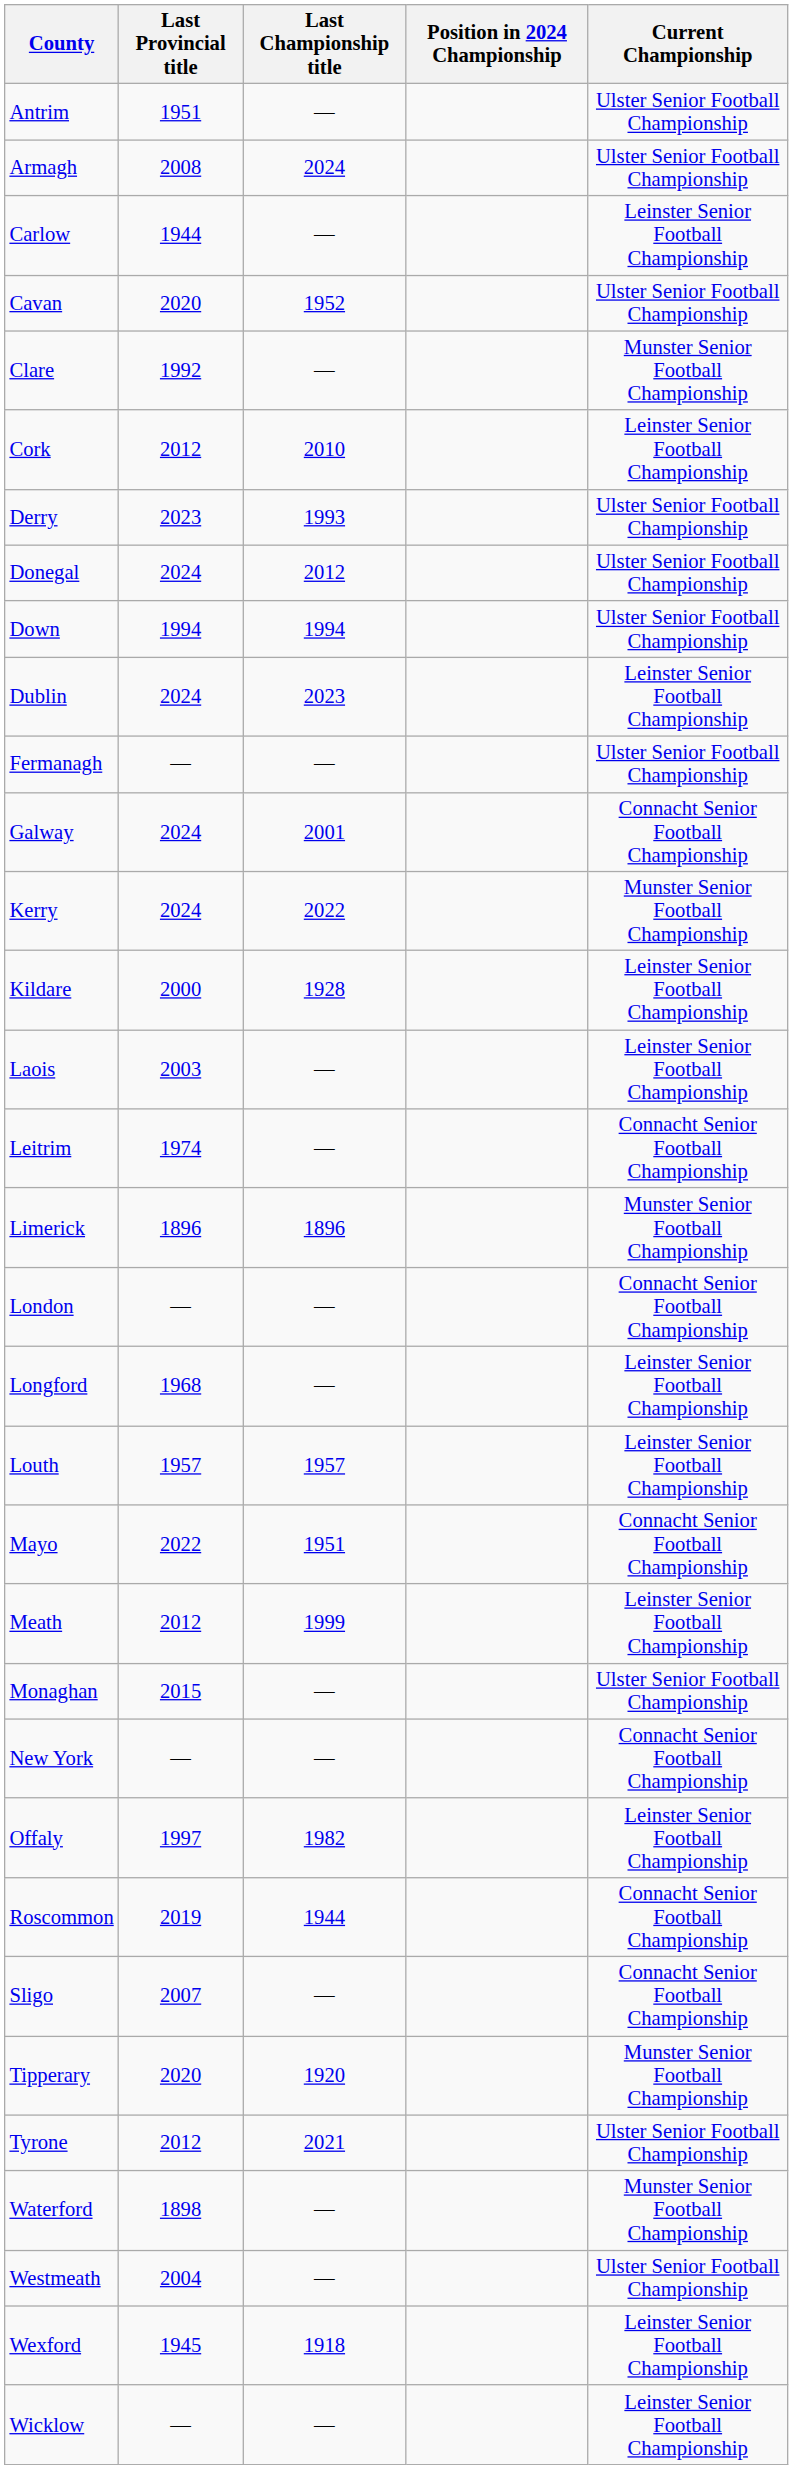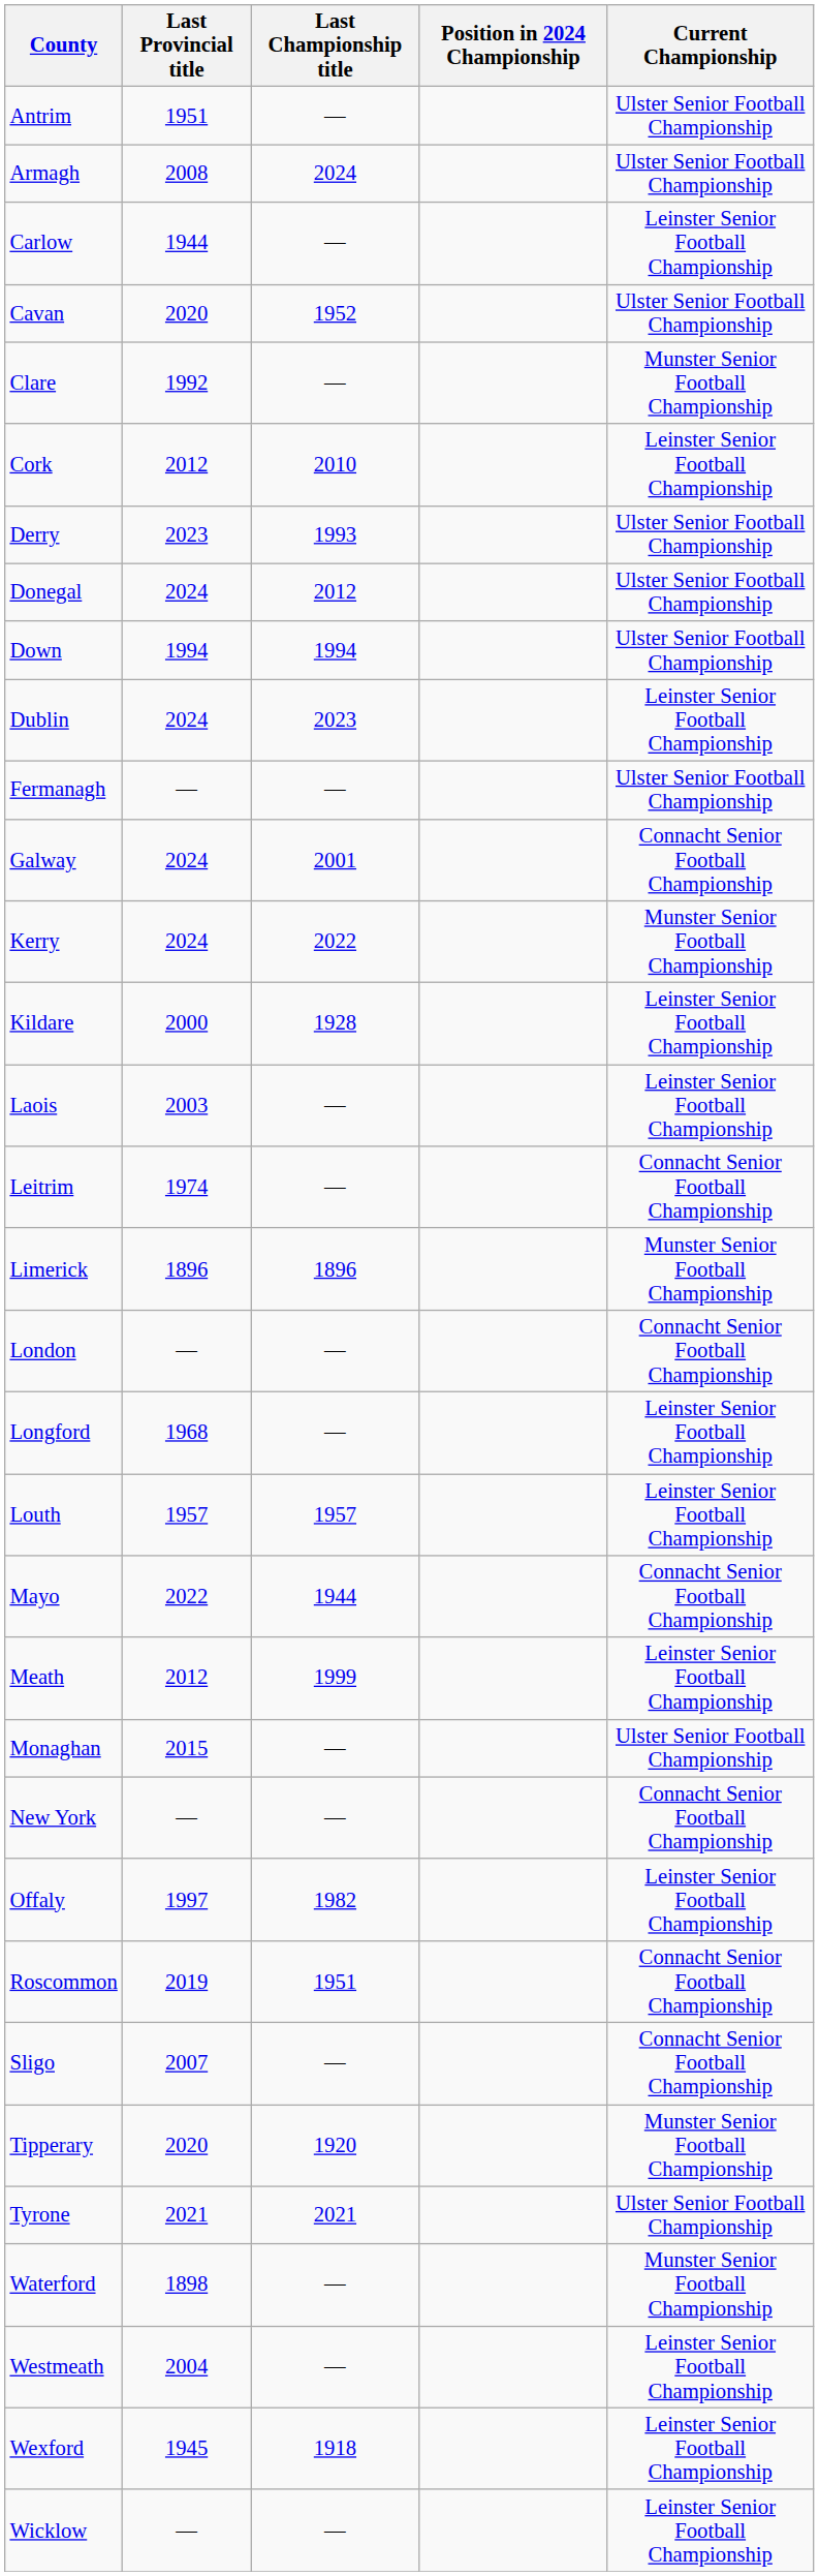 <table class="wikitable sortable" style="text-align:center">
 <tr>
 <th><a href='#'>County</a></th>
 <th>Last Provincial title</th>
 <th>Last Championship title</th>
 <th>Position in <a href='#'>2024</a> Championship</th>
 <th>Current Championship</th>
 </tr>
 <tr>
 <td style="text-align:left"> <a href='#'>Antrim</a></td>
 <td><a href='#'>1951</a></td>
 <td>—</td>
 <td></td>
 <td><a href='#'>Ulster Senior Football Championship</a></td>
 </tr>
 <tr>
 <td style="text-align:left"> <a href='#'>Armagh</a></td>
 <td><a href='#'>2008</a></td>
 <td><a href='#'>2024</a></td>
 <td></td>
 <td><a href='#'>Ulster Senior Football Championship</a></td>
 </tr>
 <tr>
 <td style="text-align:left"> <a href='#'>Carlow</a></td>
 <td><a href='#'>1944</a></td>
 <td>—</td>
 <td></td>
 <td><a href='#'>Leinster Senior Football Championship</a></td>
 </tr>
 <tr>
 <td style="text-align:left"> <a href='#'>Cavan</a></td>
 <td><a href='#'>2020</a></td>
 <td><a href='#'>1952</a></td>
 <td></td>
 <td><a href='#'>Ulster Senior Football Championship</a></td>
 </tr>
 <tr>
 <td style="text-align:left"> <a href='#'>Clare</a></td>
 <td><a href='#'>1992</a></td>
 <td>—</td>
 <td></td>
 <td><a href='#'>Munster Senior Football Championship</a></td>
 </tr>
 <tr>
 <td style="text-align:left"> <a href='#'>Cork</a></td>
 <td><a href='#'>2012</a></td>
 <td><a href='#'>2010</a></td>
 <td></td>
 <td><a href='#'>Leinster Senior Football Championship</a></td>
 </tr>
 <tr>
 <td style="text-align:left"> <a href='#'>Derry</a></td>
 <td><a href='#'>2023</a></td>
 <td><a href='#'>1993</a></td>
 <td></td>
 <td><a href='#'>Ulster Senior Football Championship</a></td>
 </tr>
 <tr>
 <td style="text-align:left"> <a href='#'>Donegal</a></td>
 <td><a href='#'>2024</a></td>
 <td><a href='#'>2012</a></td>
 <td></td>
 <td><a href='#'>Ulster Senior Football Championship</a></td>
 </tr>
 <tr>
 <td style="text-align:left"> <a href='#'>Down</a></td>
 <td><a href='#'>1994</a></td>
 <td><a href='#'>1994</a></td>
 <td></td>
 <td><a href='#'>Ulster Senior Football Championship</a></td>
 </tr>
 <tr>
 <td style="text-align:left"> <a href='#'>Dublin</a></td>
 <td><a href='#'>2024</a></td>
 <td><a href='#'>2023</a></td>
 <td></td>
 <td><a href='#'>Leinster Senior Football Championship</a></td>
 </tr>
 <tr>
 <td style="text-align:left"><a href='#'>Fermanagh</a></td>
 <td>—</td>
 <td>—</td>
 <td></td>
 <td><a href='#'>Ulster Senior Football Championship</a></td>
 </tr>
 <tr>
 <td style="text-align:left"> <a href='#'>Galway</a></td>
 <td><a href='#'>2024</a></td>
 <td><a href='#'>2001</a></td>
 <td></td>
 <td><a href='#'>Connacht Senior Football Championship</a></td>
 </tr>
 <tr>
 <td style="text-align:left"> <a href='#'>Kerry</a></td>
 <td><a href='#'>2024</a></td>
 <td><a href='#'>2022</a></td>
 <td></td>
 <td><a href='#'>Munster Senior Football Championship</a></td>
 </tr>
 <tr>
 <td style="text-align:left"> <a href='#'>Kildare</a></td>
 <td><a href='#'>2000</a></td>
 <td><a href='#'>1928</a></td>
 <td></td>
 <td><a href='#'>Leinster Senior Football Championship</a></td>
 </tr>
 <tr>
 <td style="text-align:left"> <a href='#'>Laois</a></td>
 <td><a href='#'>2003</a></td>
 <td>—</td>
 <td></td>
 <td><a href='#'>Leinster Senior Football Championship</a></td>
 </tr>
 <tr>
 <td style="text-align:left"> <a href='#'>Leitrim</a></td>
 <td><a href='#'>1974</a></td>
 <td>—</td>
 <td></td>
 <td><a href='#'>Connacht Senior Football Championship</a></td>
 </tr>
 <tr>
 <td style="text-align:left"> <a href='#'>Limerick</a></td>
 <td><a href='#'>1896</a></td>
 <td><a href='#'>1896</a></td>
 <td></td>
 <td><a href='#'>Munster Senior Football Championship</a></td>
 </tr>
 <tr>
 <td style="text-align:left"> <a href='#'>London</a></td>
 <td>—</td>
 <td>—</td>
 <td></td>
 <td><a href='#'>Connacht Senior Football Championship</a></td>
 </tr>
 <tr>
 <td style="text-align:left"> <a href='#'>Longford</a></td>
 <td><a href='#'>1968</a></td>
 <td>—</td>
 <td></td>
 <td><a href='#'>Leinster Senior Football Championship</a></td>
 </tr>
 <tr>
 <td style="text-align:left"> <a href='#'>Louth</a></td>
 <td><a href='#'>1957</a></td>
 <td><a href='#'>1957</a></td>
 <td></td>
 <td><a href='#'>Leinster Senior Football Championship</a></td>
 </tr>
 <tr>
 <td style="text-align:left"> <a href='#'>Mayo</a></td>
 <td><a href='#'>2022</a></td>
-<td><a href='#'>1951</a></td>
+<td><a href='#'>1944</a></td>
 <td></td>
 <td><a href='#'>Connacht Senior Football Championship</a></td>
 </tr>
 <tr>
 <td style="text-align:left"> <a href='#'>Meath</a></td>
 <td><a href='#'>2012</a></td>
 <td><a href='#'>1999</a></td>
 <td></td>
 <td><a href='#'>Leinster Senior Football Championship</a></td>
 </tr>
 <tr>
 <td style="text-align:left"> <a href='#'>Monaghan</a></td>
 <td><a href='#'>2015</a></td>
 <td>—</td>
 <td></td>
 <td><a href='#'>Ulster Senior Football Championship</a></td>
 </tr>
 <tr>
 <td style="text-align:left"> <a href='#'>New York</a></td>
 <td>—</td>
 <td>—</td>
 <td></td>
 <td><a href='#'>Connacht Senior Football Championship</a></td>
 </tr>
 <tr>
 <td style="text-align:left"> <a href='#'>Offaly</a></td>
 <td><a href='#'>1997</a></td>
 <td><a href='#'>1982</a></td>
 <td></td>
 <td><a href='#'>Leinster Senior Football Championship</a></td>
 </tr>
 <tr>
 <td style="text-align:left"> <a href='#'>Roscommon</a></td>
 <td><a href='#'>2019</a></td>
-<td><a href='#'>1944</a></td>
+<td><a href='#'>1951</a></td>
 <td></td>
 <td><a href='#'>Connacht Senior Football Championship</a></td>
 </tr>
 <tr>
 <td style="text-align:left"> <a href='#'>Sligo</a></td>
 <td><a href='#'>2007</a></td>
 <td>—</td>
 <td></td>
 <td><a href='#'>Connacht Senior Football Championship</a></td>
 </tr>
 <tr>
 <td style="text-align:left"> <a href='#'>Tipperary</a></td>
 <td><a href='#'>2020</a></td>
 <td><a href='#'>1920</a></td>
 <td></td>
 <td><a href='#'>Munster Senior Football Championship</a></td>
 </tr>
 <tr>
 <td style="text-align:left"> <a href='#'>Tyrone</a></td>
-<td><a href='#'>2012</a></td>
+<td><a href='#'>2021</a></td>
 <td><a href='#'>2021</a></td>
 <td></td>
 <td><a href='#'>Ulster Senior Football Championship</a></td>
 </tr>
 <tr>
 <td style="text-align:left"> <a href='#'>Waterford</a></td>
 <td><a href='#'>1898</a></td>
 <td>—</td>
 <td></td>
 <td><a href='#'>Munster Senior Football Championship</a></td>
 </tr>
 <tr>
 <td style="text-align:left"><a href='#'>Westmeath</a></td>
 <td><a href='#'>2004</a></td>
 <td>—</td>
 <td></td>
-<td><a href='#'>Ulster Senior Football Championship</a></td>
+<td><a href='#'>Leinster Senior Football Championship</a></td>
 </tr>
 <tr>
 <td style="text-align:left"> <a href='#'>Wexford</a></td>
 <td><a href='#'>1945</a></td>
 <td><a href='#'>1918</a></td>
 <td></td>
 <td><a href='#'>Leinster Senior Football Championship</a></td>
 </tr>
 <tr>
 <td style="text-align:left"> <a href='#'>Wicklow</a></td>
 <td>—</td>
 <td>—</td>
 <td></td>
 <td><a href='#'>Leinster Senior Football Championship</a></td>
 </tr>
 </table>
